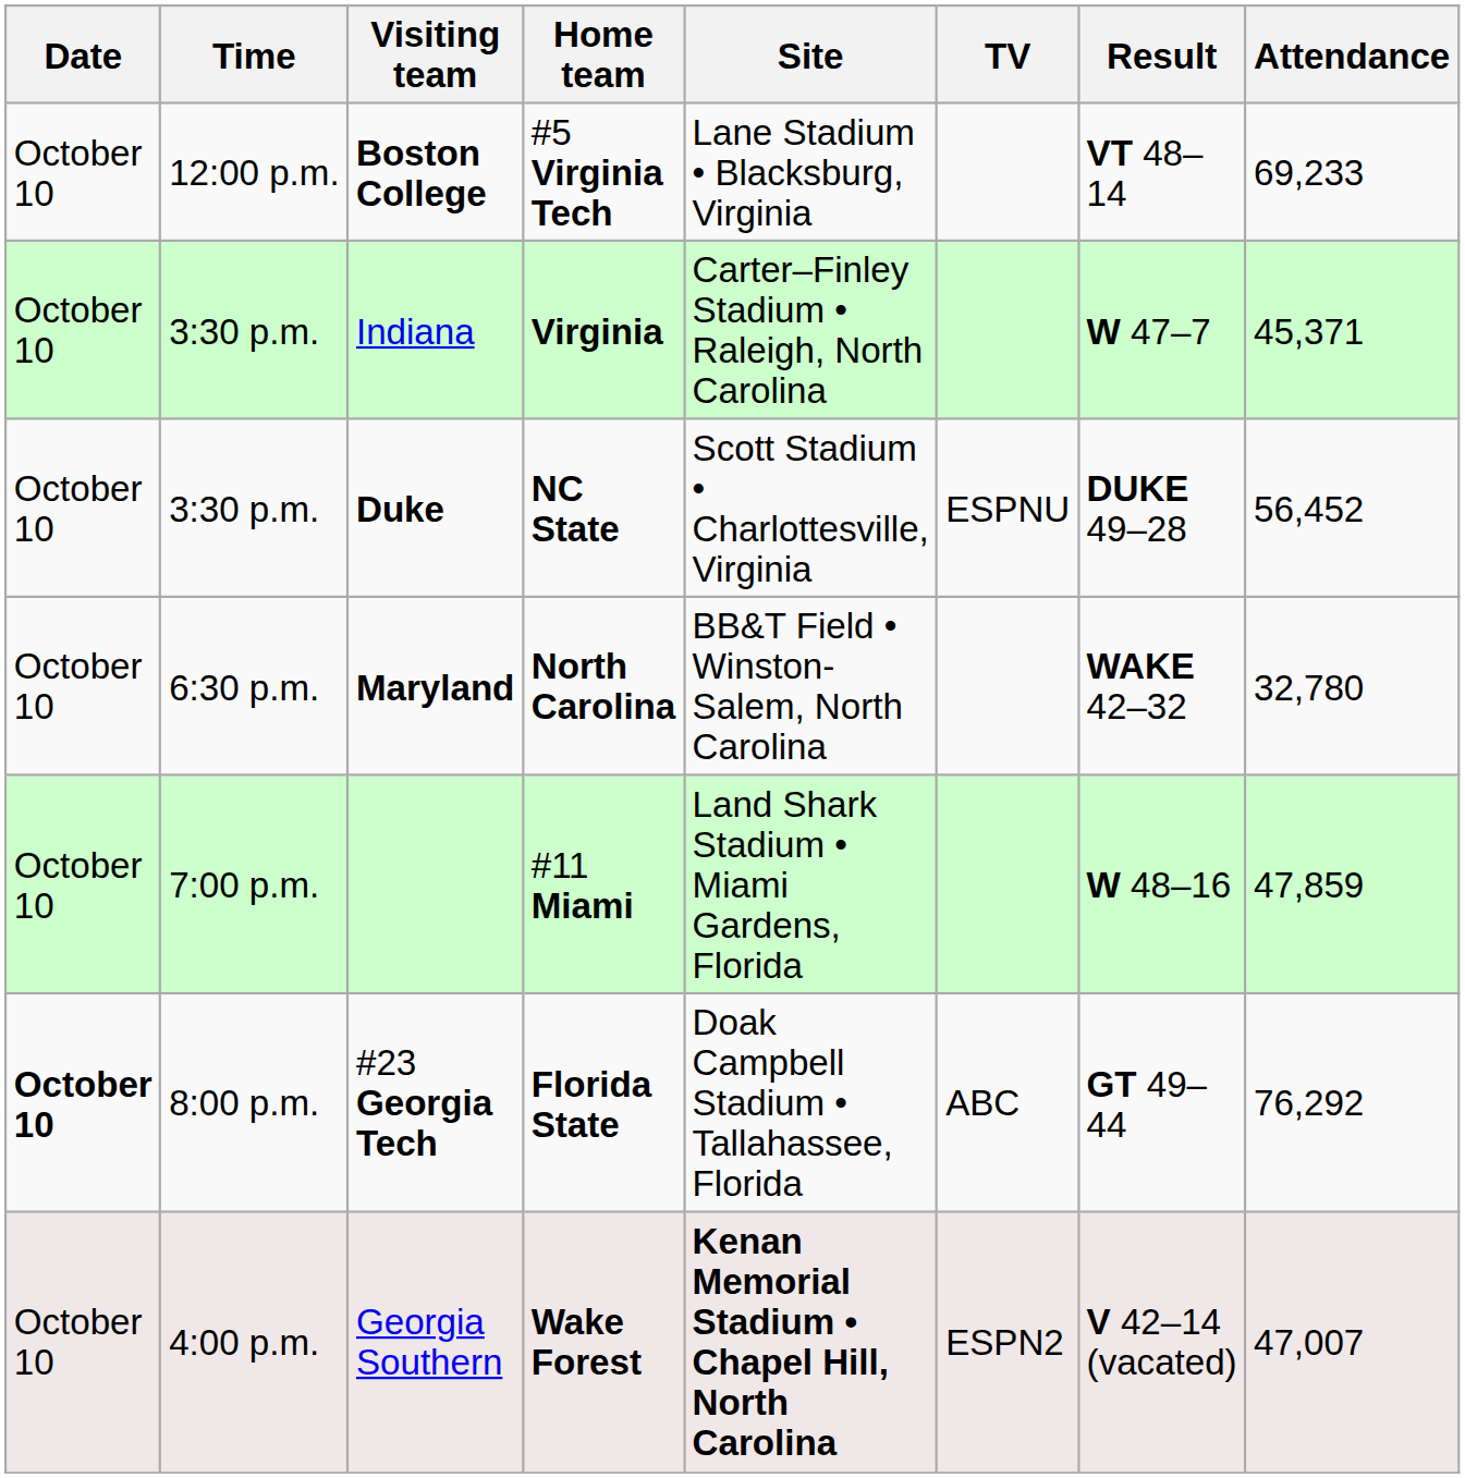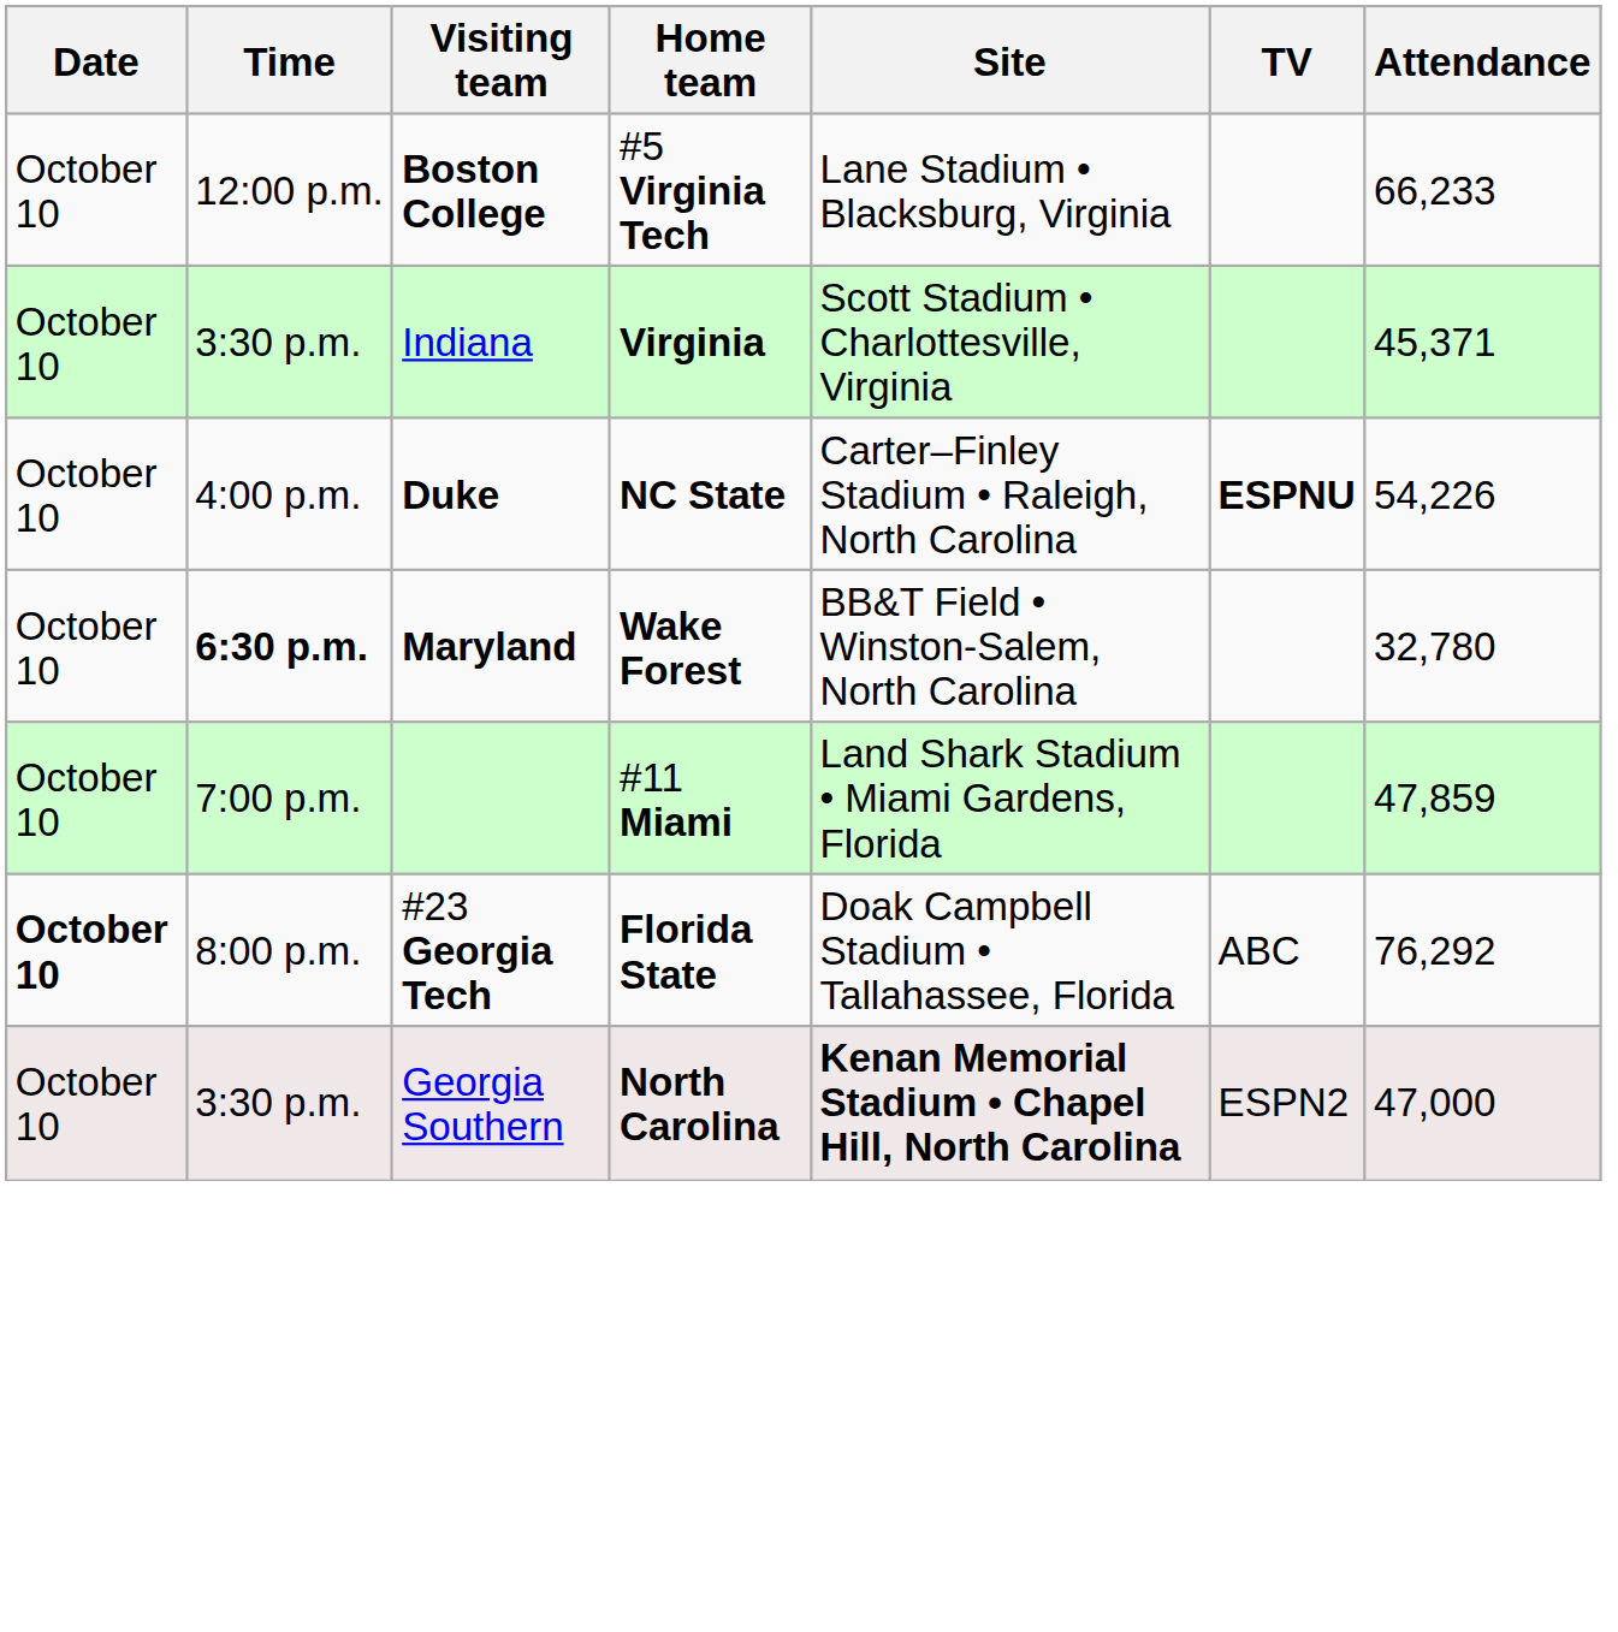 <table class="wikitable" style="font-size:95%;">
 <tr>
 <th>Date</th>
 <th>Time</th>
 <th>Visiting team</th>
 <th>Home team</th>
 <th>Site</th>
 <th>TV</th>
-<th>Result</th>
 <th>Attendance</th>
 </tr>
 <tr bgcolor=>
 <td>October 10</td>
 <td>12:00 p.m.</td>
 <td><strong>Boston College</strong></td>
 <td>#5 <strong>Virginia Tech</strong></td>
 <td>Lane Stadium • Blacksburg, Virginia</td>
 <td></td>
-<td><strong>VT</strong> 48–14</td>
-<td>69,233</td>
+<td>66,233</td>
 </tr>
 <tr bgcolor=ccffcc>
 <td>October 10</td>
 <td>3:30 p.m.</td>
 <td><a href='#'>Indiana</a></td>
 <td><strong>Virginia</strong></td>
-<td>Carter–Finley Stadium • Raleigh, North Carolina</td>
+<td>Scott Stadium • Charlottesville, Virginia</td>
 <td></td>
-<td><strong>W</strong> 47–7</td>
 <td>45,371</td>
 </tr>
 <tr bgcolor=>
 <td>October 10</td>
-<td>3:30 p.m.</td>
+<td>4:00 p.m.</td>
 <td><strong>Duke</strong></td>
 <td><strong>NC State</strong></td>
-<td>Scott Stadium • Charlottesville, Virginia</td>
-<td>ESPNU</td>
-<td><strong>DUKE</strong> 49–28</td>
-<td>56,452</td>
+<td>Carter–Finley Stadium • Raleigh, North Carolina</td>
+<td><strong>ESPNU</strong></td>
+<td>54,226</td>
 </tr>
 <tr bgcolor=>
 <td>October 10</td>
-<td>6:30 p.m.</td>
+<td><strong>6:30 p.m.</strong></td>
 <td><strong>Maryland</strong></td>
-<td><strong>North Carolina</strong></td>
+<td><strong>Wake Forest</strong></td>
 <td>BB&T Field • Winston-Salem, North Carolina</td>
 <td></td>
-<td><strong>WAKE</strong> 42–32</td>
 <td>32,780</td>
 </tr>
 <tr bgcolor=#ccffcc>
 <td>October 10</td>
 <td>7:00 p.m.</td>
 <td></td>
 <td>#11 <strong>Miami</strong></td>
 <td>Land Shark Stadium • Miami Gardens, Florida</td>
 <td></td>
-<td><strong>W</strong> 48–16</td>
 <td>47,859</td>
 </tr>
 <tr bgcolor=>
 <td><strong>October 10</strong></td>
 <td>8:00 p.m.</td>
 <td>#23 <strong>Georgia Tech</strong></td>
 <td><strong>Florida State</strong></td>
 <td>Doak Campbell Stadium • Tallahassee, Florida</td>
 <td>ABC</td>
-<td><strong>GT</strong> 49–44</td>
 <td>76,292</td>
 </tr>
 <tr bgcolor=f0e8e8>
 <td>October 10</td>
-<td>4:00 p.m.</td>
+<td>3:30 p.m.</td>
 <td><a href='#'>Georgia Southern</a></td>
-<td><strong>Wake Forest</strong></td>
+<td><strong>North Carolina</strong></td>
 <td><strong>Kenan Memorial Stadium • Chapel Hill, North Carolina</strong></td>
 <td>ESPN2</td>
-<td><strong>V</strong> 42–14 (vacated)</td>
-<td>47,007</td>
+<td>47,000</td>
 </tr>
 </table>
